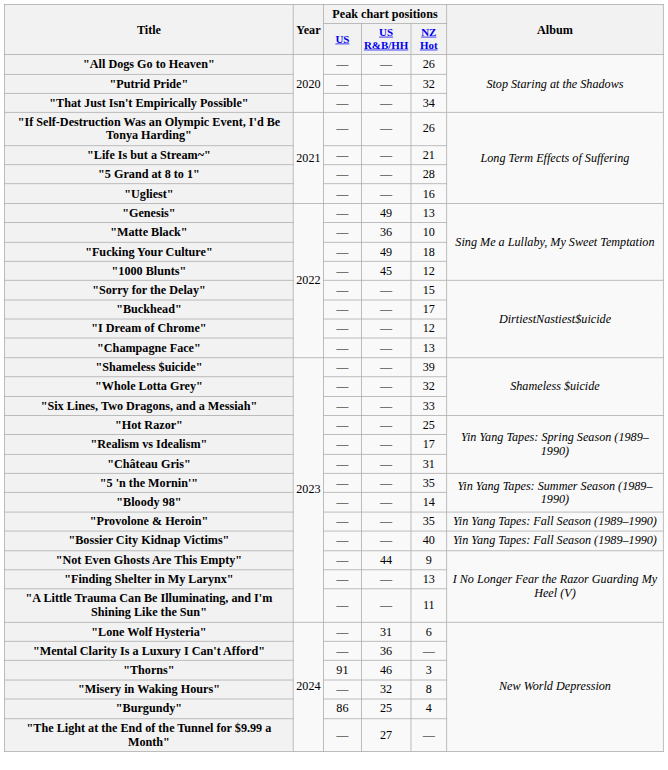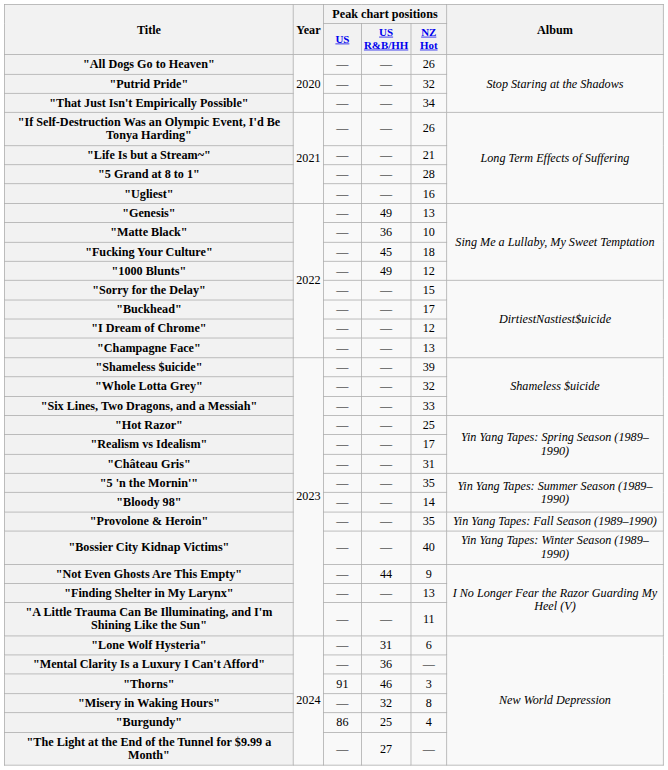 <table class="wikitable plainrowheaders" style="text-align:center;">
 <tr>
 <th scope="col" rowspan="2">Title</th>
 <th scope="col" rowspan="2">Year</th>
 <th scope="col" colspan="3">Peak chart positions</th>
 <th scope="col" rowspan="2">Album</th>
 </tr>
 <tr>
 <th scope="col" style="width:3em;font-size:90%;"><a href='#'>US</a><br></th>
 <th scope="col" style="width:2.8em;font-size:90%;"><a href='#'>US<br>R&B/HH</a><br></th>
 <th scope="col" style="width:2.8em;font-size:90%;"><a href='#'>NZ<br>Hot</a><br></th>
 </tr>
 <tr>
 <th scope="row">"All Dogs Go to Heaven"</th>
 <td rowspan="3">2020</td>
 <td>—</td>
 <td>—</td>
 <td>26</td>
 <td rowspan="3"><em>Stop Staring at the Shadows</em></td>
 </tr>
 <tr>
 <th scope="row">"Putrid Pride"</th>
 <td>—</td>
 <td>—</td>
 <td>32</td>
 </tr>
 <tr>
 <th scope="row">"That Just Isn't Empirically Possible"</th>
 <td>—</td>
 <td>—</td>
 <td>34</td>
 </tr>
 <tr>
 <th scope="row">"If Self-Destruction Was an Olympic Event, I'd Be Tonya Harding"</th>
 <td rowspan="4">2021</td>
 <td>—</td>
 <td>—</td>
 <td>26</td>
 <td rowspan="4"><em>Long Term Effects of Suffering</em></td>
 </tr>
 <tr>
 <th scope="row">"Life Is but a Stream~"</th>
 <td>—</td>
 <td>—</td>
 <td>21</td>
 </tr>
 <tr>
 <th scope="row">"5 Grand at 8 to 1"</th>
 <td>—</td>
 <td>—</td>
 <td>28</td>
 </tr>
 <tr>
 <th scope="row">"Ugliest"</th>
 <td>—</td>
 <td>—</td>
 <td>16</td>
 </tr>
 <tr>
 <th scope="row">"Genesis"</th>
 <td rowspan="8">2022</td>
 <td>—</td>
 <td>49</td>
 <td>13</td>
 <td rowspan="4"><em>Sing Me a Lullaby, My Sweet Temptation</em></td>
 </tr>
 <tr>
 <th scope="row">"Matte Black"</th>
 <td>—</td>
 <td>36</td>
 <td>10</td>
 </tr>
 <tr>
 <th scope="row">"Fucking Your Culture"</th>
 <td>—</td>
-<td>49</td>
+<td>45</td>
 <td>18</td>
 </tr>
 <tr>
 <th scope="row">"1000 Blunts"</th>
 <td>—</td>
-<td>45</td>
+<td>49</td>
 <td>12</td>
 </tr>
 <tr>
 <th scope="row">"Sorry for the Delay"<br></th>
 <td>—</td>
 <td>—</td>
 <td>15</td>
 <td rowspan="4"><em>DirtiestNastiest$uicide</em></td>
 </tr>
 <tr>
 <th scope="row">"Buckhead"<br></th>
 <td>—</td>
 <td>—</td>
 <td>17</td>
 </tr>
 <tr>
 <th scope="row">"I Dream of Chrome"<br></th>
 <td>—</td>
 <td>—</td>
 <td>12</td>
 </tr>
 <tr>
 <th scope="row">"Champagne Face"<br></th>
 <td>—</td>
 <td>—</td>
 <td>13</td>
 </tr>
 <tr>
 <th scope="row">"Shameless $uicide"<br></th>
 <td rowspan="13">2023</td>
 <td>—</td>
 <td>—</td>
 <td>39</td>
 <td rowspan="3"><em>Shameless $uicide</em></td>
 </tr>
 <tr>
 <th scope="row">"Whole Lotta Grey"<br></th>
 <td>—</td>
 <td>—</td>
 <td>32</td>
 </tr>
 <tr>
 <th scope="row">"Six Lines, Two Dragons, and a Messiah"<br></th>
 <td>—</td>
 <td>—</td>
 <td>33</td>
 </tr>
 <tr>
 <th scope="row">"Hot Razor"</th>
 <td>—</td>
 <td>—</td>
 <td>25</td>
 <td rowspan="3"><em>Yin Yang Tapes: Spring Season (1989–1990)</em></td>
 </tr>
 <tr>
 <th scope="row">"Realism vs Idealism"</th>
 <td>—</td>
 <td>—</td>
 <td>17</td>
 </tr>
 <tr>
 <th scope="row">"Château Gris"</th>
 <td>—</td>
 <td>—</td>
 <td>31</td>
 </tr>
 <tr>
 <th scope="row">"5 'n the Mornin'"</th>
 <td>—</td>
 <td>—</td>
 <td>35</td>
 <td rowspan="2"><em>Yin Yang Tapes: Summer Season (1989–1990)</em></td>
 </tr>
 <tr>
 <th scope="row">"Bloody 98"<br></th>
 <td>—</td>
 <td>—</td>
 <td>14</td>
 </tr>
 <tr>
 <th scope="row">"Provolone & Heroin"<br></th>
 <td>—</td>
 <td>—</td>
 <td>35</td>
 <td><em>Yin Yang Tapes: Fall Season (1989–1990)</em></td>
 </tr>
 <tr>
 <th scope="row">"Bossier City Kidnap Victims"</th>
 <td>—</td>
 <td>—</td>
 <td>40</td>
-<td><em>Yin Yang Tapes: Fall Season (1989–1990)</em></td>
+<td><em>Yin Yang Tapes: Winter Season (1989–1990)</em></td>
 </tr>
 <tr>
 <th scope="row">"Not Even Ghosts Are This Empty"</th>
 <td>—</td>
 <td>44</td>
 <td>9</td>
 <td rowspan="3"><em>I No Longer Fear the Razor Guarding My Heel (V)</em></td>
 </tr>
 <tr>
 <th scope="row">"Finding Shelter in My Larynx"</th>
 <td>—</td>
 <td>—</td>
 <td>13</td>
 </tr>
 <tr>
 <th scope="row">"A Little Trauma Can Be Illuminating, and I'm Shining Like the Sun"</th>
 <td>—</td>
 <td>—</td>
 <td>11</td>
 </tr>
 <tr>
 <th scope="row">"Lone Wolf Hysteria"</th>
 <td rowspan="6">2024</td>
 <td>—</td>
 <td>31</td>
 <td>6</td>
 <td rowspan="6"><em>New World Depression</em></td>
 </tr>
 <tr>
 <th scope="row">"Mental Clarity Is a Luxury I Can't Afford"</th>
 <td>—</td>
 <td>36</td>
 <td>—</td>
 </tr>
 <tr>
 <th scope="row">"Thorns"</th>
 <td>91</td>
 <td>46</td>
 <td>3</td>
 </tr>
 <tr>
 <th scope="row">"Misery in Waking Hours"</th>
 <td>—</td>
 <td>32</td>
 <td>8</td>
 </tr>
 <tr>
 <th scope="row">"Burgundy"</th>
 <td>86</td>
 <td>25</td>
 <td>4</td>
 </tr>
 <tr>
 <th scope="row">"The Light at the End of the Tunnel for $9.99 a Month"</th>
 <td>—</td>
 <td>27</td>
 <td>—</td>
 </tr>
 </table>
